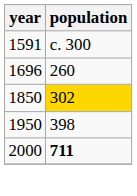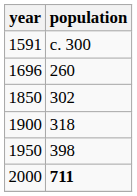 <table class="wikitable">
 <tr>
 <th>year</th>
 <th>population</th>
 </tr>
 <tr>
 <td>1591</td>
 <td>c. 300</td>
 </tr>
 <tr>
 <td>1696</td>
 <td>260</td>
 </tr>
 <tr>
 <td>1850</td>
-<td style="background: gold;">302</td>
+<td>302</td>
+</tr>
+<tr>
+<td>1900</td>
+<td>318</td>
 </tr>
 <tr>
 <td>1950</td>
 <td>398</td>
 </tr>
 <tr>
 <td>2000</td>
 <td><strong>711</strong></td>
 </tr>
 <tr>
 </tr>
 </table>
